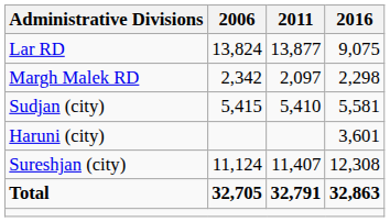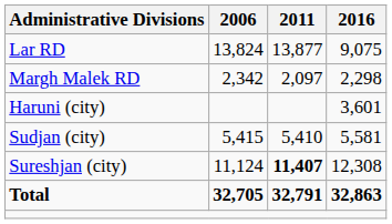 <table class="wikitable">
 <tr>
 <th>Administrative Divisions</th>
 <th>2006</th>
 <th>2011</th>
 <th>2016</th>
 </tr>
 <tr>
 <td><a href='#'>Lar RD</a></td>
 <td style="text-align: right;">13,824</td>
 <td style="text-align: right;">13,877</td>
 <td style="text-align: right;">9,075</td>
 </tr>
 <tr>
 <td><a href='#'>Margh Malek RD</a></td>
 <td style="text-align: right;">2,342</td>
 <td style="text-align: right;">2,097</td>
 <td style="text-align: right;">2,298</td>
 </tr>
 <tr>
+<td><a href='#'>Haruni</a> (city)</td>
+<td style="text-align: right;"></td>
+<td style="text-align: right;"></td>
+<td style="text-align: right;">3,601</td>
+</tr>
+<tr>
 <td><a href='#'>Sudjan</a> (city)</td>
 <td style="text-align: right;">5,415</td>
 <td style="text-align: right;">5,410</td>
 <td style="text-align: right;">5,581</td>
 </tr>
 <tr>
-<td><a href='#'>Haruni</a> (city)</td>
-<td style="text-align: right;"></td>
-<td style="text-align: right;"></td>
-<td style="text-align: right;">3,601</td>
-</tr>
-<tr>
 <td><a href='#'>Sureshjan</a> (city)</td>
 <td style="text-align: right;">11,124</td>
-<td style="text-align: right;">11,407</td>
+<td style="text-align: right;"><strong>11,407</strong></td>
 <td style="text-align: right;">12,308</td>
 </tr>
 <tr>
 <td><strong>Total</strong></td>
 <td style="text-align: right;"><strong>32,705</strong></td>
 <td style="text-align: right;"><strong>32,791</strong></td>
 <td style="text-align: right;"><strong>32,863</strong></td>
 </tr>
 <tr>
 <td colspan=4></td>
 </tr>
 </table>
